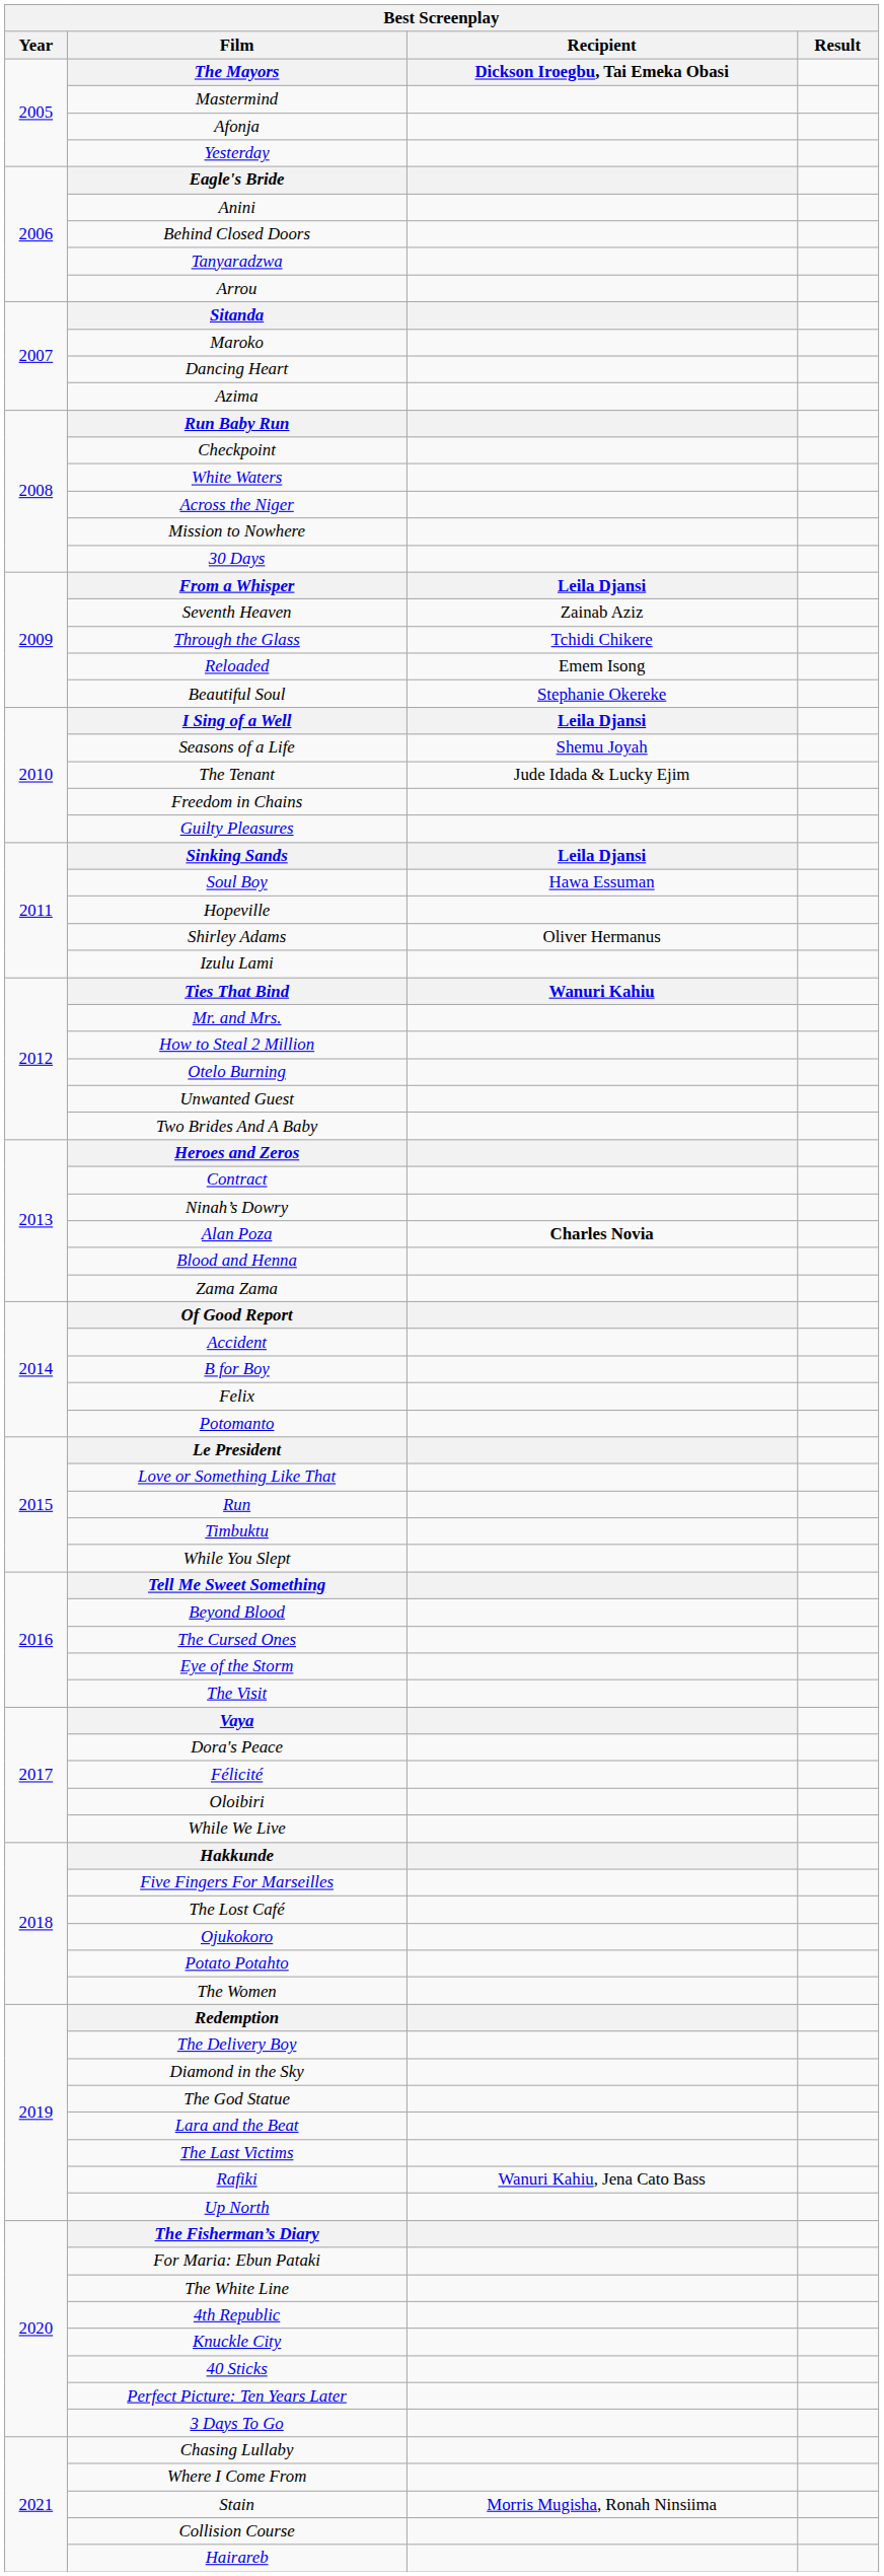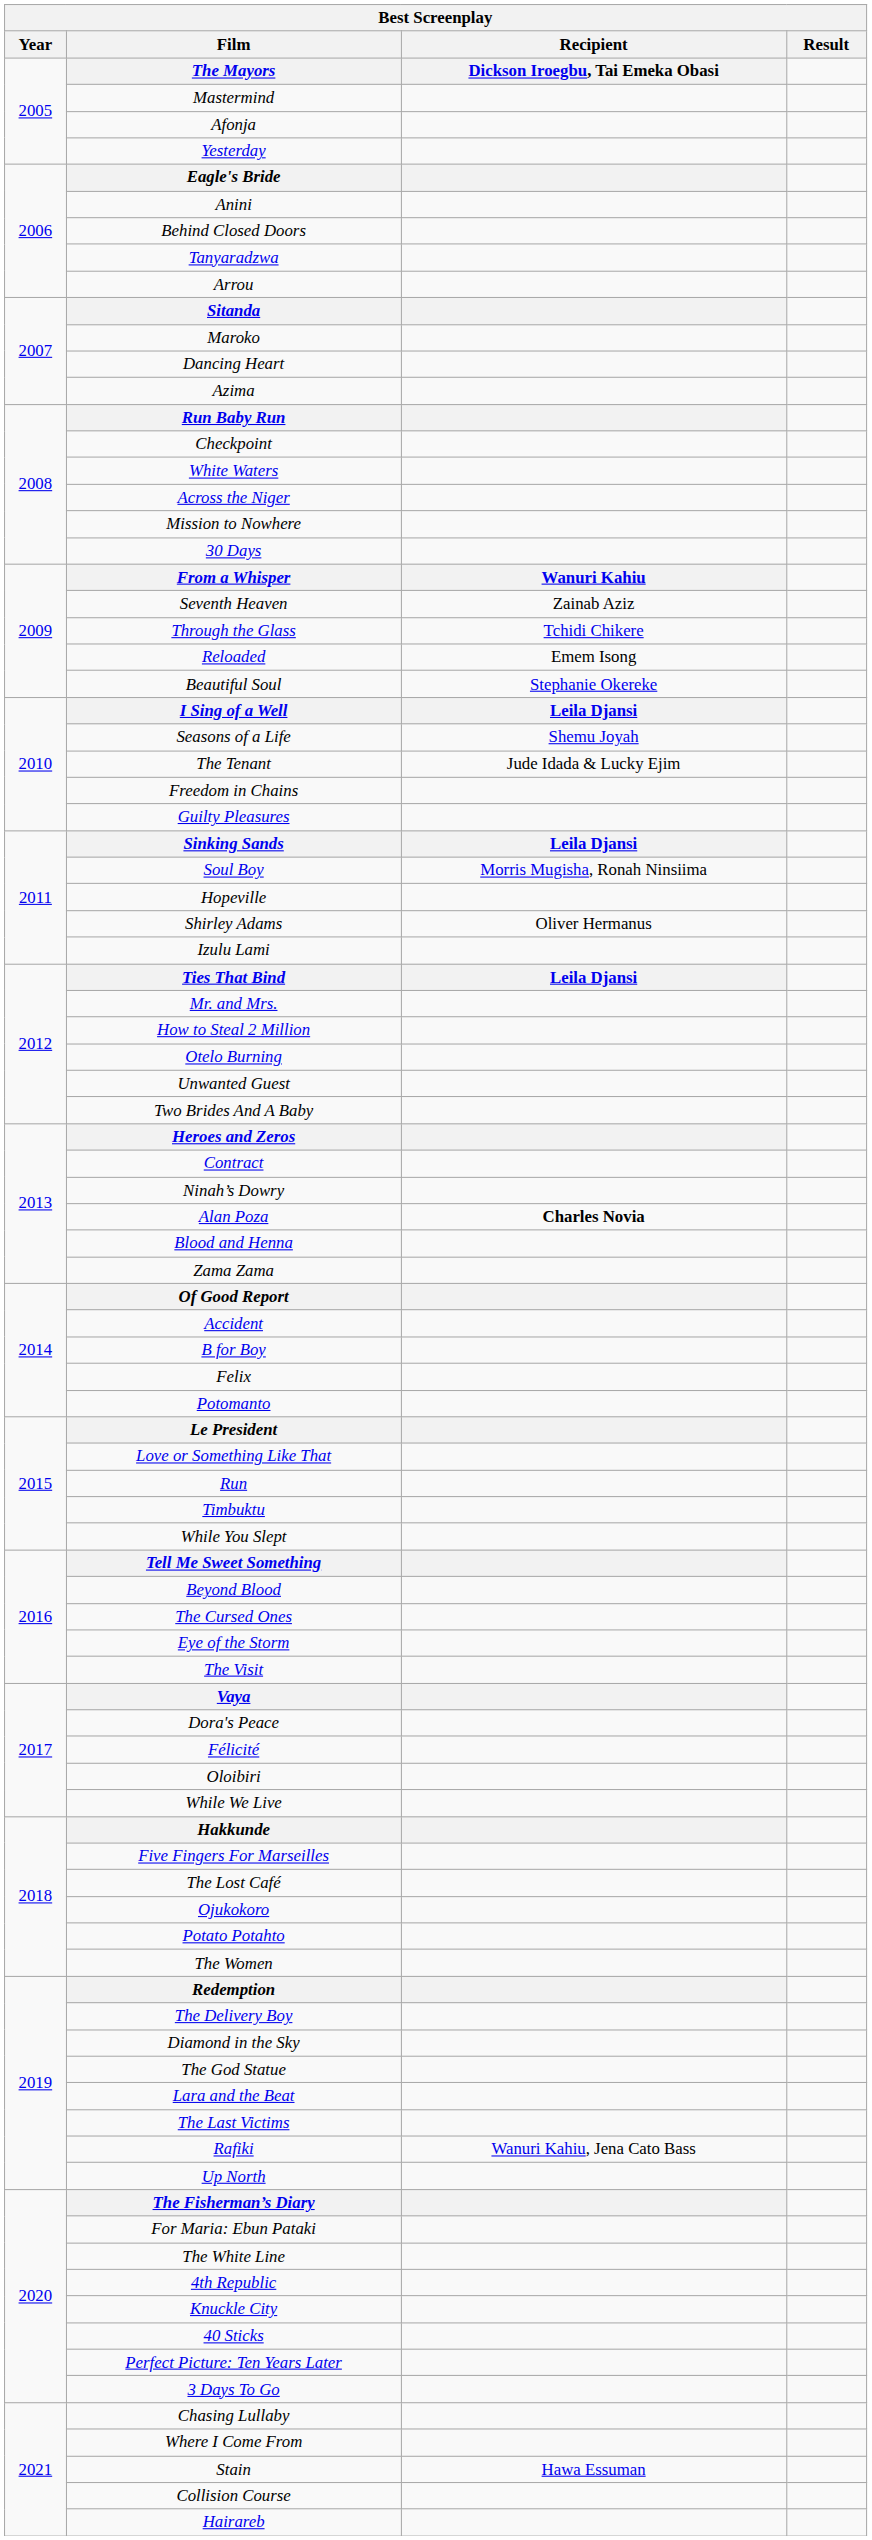 <table class=wikitable style="text-align:center" width="65%">
 <tr>
 <th colspan="4">Best Screenplay</th>
 </tr>
 <tr>
 <th>Year</th>
 <th>Film</th>
 <th>Recipient</th>
 <th>Result</th>
 </tr>
 <tr>
 <td rowspan="4"><a href='#'>2005</a></td>
 <th><em><a href='#'>The Mayors</a></em></th>
 <th><a href='#'>Dickson Iroegbu</a>, Tai Emeka Obasi</th>
 <td></td>
 </tr>
 <tr>
 <td><em>Mastermind</em></td>
 <td></td>
 <td></td>
 </tr>
 <tr>
 <td><em>Afonja</em></td>
 <td></td>
 <td></td>
 </tr>
 <tr>
 <td><em><a href='#'>Yesterday</a></em></td>
 <td></td>
 <td></td>
 </tr>
 <tr>
 <td rowspan="5"><a href='#'>2006</a></td>
 <th><em>Eagle's Bride</em></th>
 <th></th>
 <td></td>
 </tr>
 <tr>
 <td><em>Anini</em></td>
 <td></td>
 <td></td>
 </tr>
 <tr>
 <td><em>Behind Closed Doors</em></td>
 <td></td>
 <td></td>
 </tr>
 <tr>
 <td><em><a href='#'>Tanyaradzwa</a></em></td>
 <td></td>
 <td></td>
 </tr>
 <tr>
 <td><em>Arrou</em></td>
 <td></td>
 <td></td>
 </tr>
 <tr>
 <td rowspan="4"><a href='#'>2007</a></td>
 <th><em><a href='#'>Sitanda</a></em></th>
 <th></th>
 <td></td>
 </tr>
 <tr>
 <td><em>Maroko</em></td>
 <td></td>
 <td></td>
 </tr>
 <tr>
 <td><em>Dancing Heart</em></td>
 <td></td>
 <td></td>
 </tr>
 <tr>
 <td><em>Azima</em></td>
 <td></td>
 <td></td>
 </tr>
 <tr>
 <td rowspan="6"><a href='#'>2008</a></td>
 <th><em><a href='#'>Run Baby Run</a></em></th>
 <th></th>
 <td></td>
 </tr>
 <tr>
 <td><em>Checkpoint</em></td>
 <td></td>
 <td></td>
 </tr>
 <tr>
 <td><em><a href='#'>White Waters</a></em></td>
 <td></td>
 <td></td>
 </tr>
 <tr>
 <td><em><a href='#'>Across the Niger</a></em></td>
 <td></td>
 <td></td>
 </tr>
 <tr>
 <td><em>Mission to Nowhere</em></td>
 <td></td>
 <td></td>
 </tr>
 <tr>
 <td><em><a href='#'>30 Days</a></em></td>
 <td></td>
 <td></td>
 </tr>
 <tr>
 <td rowspan="5"><a href='#'>2009</a></td>
 <th><em><a href='#'>From a Whisper</a></em></th>
-<th><a href='#'>Leila Djansi</a></th>
+<th><a href='#'>Wanuri Kahiu</a></th>
 <td></td>
 </tr>
 <tr>
 <td><em>Seventh Heaven</em></td>
 <td>Zainab Aziz</td>
 <td></td>
 </tr>
 <tr>
 <td><em><a href='#'>Through the Glass</a></em></td>
 <td><a href='#'>Tchidi Chikere</a></td>
 <td></td>
 </tr>
 <tr>
 <td><em><a href='#'>Reloaded</a></em></td>
 <td>Emem Isong</td>
 <td></td>
 </tr>
 <tr>
 <td><em>Beautiful Soul</em></td>
 <td><a href='#'>Stephanie Okereke</a></td>
 <td></td>
 </tr>
 <tr>
 <td rowspan="5"><a href='#'>2010</a></td>
 <th><em><a href='#'>I Sing of a Well</a></em></th>
 <th><a href='#'>Leila Djansi</a></th>
 <td></td>
 </tr>
 <tr>
 <td><em>Seasons of a Life</em></td>
 <td><a href='#'>Shemu Joyah</a></td>
 <td></td>
 </tr>
 <tr>
 <td><em>The Tenant</em></td>
 <td>Jude Idada & Lucky Ejim</td>
 <td></td>
 </tr>
 <tr>
 <td><em>Freedom in Chains</em></td>
 <td></td>
 <td></td>
 </tr>
 <tr>
 <td><em><a href='#'>Guilty Pleasures</a></em></td>
 <td></td>
 <td></td>
 </tr>
 <tr>
 <td rowspan="5"><a href='#'>2011</a></td>
 <th><em><a href='#'>Sinking Sands</a></em></th>
 <th><a href='#'>Leila Djansi</a></th>
 <td></td>
 </tr>
 <tr>
 <td><em><a href='#'>Soul Boy</a></em></td>
-<td><a href='#'>Hawa Essuman</a></td>
+<td><a href='#'>Morris Mugisha</a>, Ronah Ninsiima</td>
 <td></td>
 </tr>
 <tr>
 <td><em>Hopeville</em></td>
 <td></td>
 <td></td>
 </tr>
 <tr>
 <td><em>Shirley Adams</em></td>
 <td>Oliver Hermanus</td>
 <td></td>
 </tr>
 <tr>
 <td><em>Izulu Lami</em></td>
 <td></td>
 <td></td>
 </tr>
 <tr>
 <td rowspan="6"><a href='#'>2012</a></td>
 <th><em><a href='#'>Ties That Bind</a></em></th>
-<th><a href='#'>Wanuri Kahiu</a></th>
+<th><a href='#'>Leila Djansi</a></th>
 <td></td>
 </tr>
 <tr>
 <td><em><a href='#'>Mr. and Mrs.</a></em></td>
 <td></td>
 <td></td>
 </tr>
 <tr>
 <td><em><a href='#'>How to Steal 2 Million</a></em></td>
 <td></td>
 <td></td>
 </tr>
 <tr>
 <td><em><a href='#'>Otelo Burning</a></em></td>
 <td></td>
 <td></td>
 </tr>
 <tr>
 <td><em>Unwanted Guest</em></td>
 <td></td>
 <td></td>
 </tr>
 <tr>
 <td><em>Two Brides And A Baby</em></td>
 <td></td>
 <td></td>
 </tr>
 <tr>
 <td rowspan="6"><a href='#'>2013</a></td>
 <th><em><a href='#'>Heroes and Zeros</a></em></th>
 <th></th>
 <td></td>
 </tr>
 <tr>
 <td><em><a href='#'>Contract</a></em></td>
 <td></td>
 <td></td>
 </tr>
 <tr>
 <td><em>Ninah’s Dowry</em></td>
 <td></td>
 <td></td>
 </tr>
 <tr>
 <td><em><a href='#'>Alan Poza</a></em></td>
 <td><strong>Charles Novia</strong></td>
 <td></td>
 </tr>
 <tr>
 <td><em><a href='#'>Blood and Henna</a></em></td>
 <td></td>
 <td></td>
 </tr>
 <tr>
 <td><em>Zama Zama</em></td>
 <td></td>
 <td></td>
 </tr>
 <tr>
 <td rowspan="5"><a href='#'>2014</a></td>
 <th><em>Of Good Report</em></th>
 <th></th>
 <td></td>
 </tr>
 <tr>
 <td><em><a href='#'>Accident</a></em></td>
 <td></td>
 <td></td>
 </tr>
 <tr>
 <td><em><a href='#'>B for Boy</a></em></td>
 <td></td>
 <td></td>
 </tr>
 <tr>
 <td><em>Felix</em></td>
 <td></td>
 <td></td>
 </tr>
 <tr>
 <td><em><a href='#'>Potomanto</a></em></td>
 <td></td>
 <td></td>
 </tr>
 <tr>
 <td rowspan="5"><a href='#'>2015</a></td>
 <th><em>Le President</em></th>
 <th></th>
 <td></td>
 </tr>
 <tr>
 <td><em><a href='#'>Love or Something Like That</a></em></td>
 <td></td>
 <td></td>
 </tr>
 <tr>
 <td><em><a href='#'>Run</a></em></td>
 <td></td>
 <td></td>
 </tr>
 <tr>
 <td><em><a href='#'>Timbuktu</a></em></td>
 <td></td>
 <td></td>
 </tr>
 <tr>
 <td><em>While You Slept</em></td>
 <td></td>
 <td></td>
 </tr>
 <tr>
 <td rowspan="5"><a href='#'>2016</a></td>
 <th><em><a href='#'>Tell Me Sweet Something</a></em></th>
 <th></th>
 <td></td>
 </tr>
 <tr>
 <td><em><a href='#'>Beyond Blood</a></em></td>
 <td></td>
 <td></td>
 </tr>
 <tr>
 <td><em><a href='#'>The Cursed Ones</a></em></td>
 <td></td>
 <td></td>
 </tr>
 <tr>
 <td><em><a href='#'>Eye of the Storm</a></em></td>
 <td></td>
 <td></td>
 </tr>
 <tr>
 <td><em><a href='#'>The Visit</a></em></td>
 <td></td>
 <td></td>
 </tr>
 <tr>
 <td rowspan="5"><a href='#'>2017</a></td>
 <th><em><a href='#'>Vaya</a></em></th>
 <th></th>
 <td></td>
 </tr>
 <tr>
 <td><em>Dora's Peace</em></td>
 <td></td>
 <td></td>
 </tr>
 <tr>
 <td><em><a href='#'>Félicité</a></em></td>
 <td></td>
 <td></td>
 </tr>
 <tr>
 <td><em>Oloibiri</em></td>
 <td></td>
 <td></td>
 </tr>
 <tr>
 <td><em>While We Live</em></td>
 <td></td>
 <td></td>
 </tr>
 <tr>
 <td rowspan="6"><a href='#'>2018</a></td>
 <th><strong><em>Hakkunde</em></strong></th>
 <th></th>
 <td></td>
 </tr>
 <tr>
 <td><em><a href='#'>Five Fingers For Marseilles</a></em></td>
 <td></td>
 <td></td>
 </tr>
 <tr>
 <td><em>The Lost Café</em></td>
 <td></td>
 <td></td>
 </tr>
 <tr>
 <td><em><a href='#'>Ojukokoro</a></em></td>
 <td></td>
 <td></td>
 </tr>
 <tr>
 <td><em><a href='#'>Potato Potahto</a></em></td>
 <td></td>
 <td></td>
 </tr>
 <tr>
 <td><em>The Women</em></td>
 <td></td>
 <td></td>
 </tr>
 <tr>
 <td rowspan="8"><a href='#'>2019</a></td>
 <th><em>Redemption</em></th>
 <th></th>
 <td></td>
 </tr>
 <tr>
 <td><em><a href='#'>The Delivery Boy</a></em></td>
 <td></td>
 <td></td>
 </tr>
 <tr>
 <td><em>Diamond in the Sky</em></td>
 <td></td>
 <td></td>
 </tr>
 <tr>
 <td><em>The God Statue</em></td>
 <td></td>
 <td></td>
 </tr>
 <tr>
 <td><em><a href='#'>Lara and the Beat</a></em></td>
 <td></td>
 <td></td>
 </tr>
 <tr>
 <td><em><a href='#'>The Last Victims</a></em></td>
 <td></td>
 <td></td>
 </tr>
 <tr>
 <td><em><a href='#'>Rafiki</a></em></td>
 <td><a href='#'>Wanuri Kahiu</a>, Jena Cato Bass</td>
 <td></td>
 </tr>
 <tr>
 <td><em><a href='#'>Up North</a></em></td>
 <td></td>
 <td></td>
 </tr>
 <tr>
 <td rowspan="8"><a href='#'>2020</a></td>
 <th><strong><em><a href='#'>The Fisherman’s Diary</a></em></strong></th>
 <th></th>
 <td></td>
 </tr>
 <tr>
 <td><em>For Maria: Ebun Pataki</em></td>
 <td></td>
 <td></td>
 </tr>
 <tr>
 <td><em>The White Line</em></td>
 <td></td>
 <td></td>
 </tr>
 <tr>
 <td><em><a href='#'>4th Republic</a></em></td>
 <td></td>
 <td></td>
 </tr>
 <tr>
 <td><em><a href='#'>Knuckle City</a></em></td>
 <td></td>
 <td></td>
 </tr>
 <tr>
 <td><em><a href='#'>40 Sticks</a></em></td>
 <td></td>
 <td></td>
 </tr>
 <tr>
 <td><em><a href='#'>Perfect Picture: Ten Years Later</a></em></td>
 <td></td>
 <td></td>
 </tr>
 <tr>
 <td><em><a href='#'>3 Days To Go</a></em></td>
 <td></td>
 <td></td>
 </tr>
 <tr>
 <td rowspan="5"><a href='#'>2021</a></td>
 <td><em>Chasing Lullaby</em></td>
 <td></td>
 <td></td>
 </tr>
 <tr>
 <td><em>Where I Come From</em></td>
 <td></td>
 <td></td>
 </tr>
 <tr>
 <td><em>Stain</em></td>
-<td><a href='#'>Morris Mugisha</a>, Ronah Ninsiima</td>
+<td><a href='#'>Hawa Essuman</a></td>
 <td></td>
 </tr>
 <tr>
 <td><em>Collision Course</em></td>
 <td></td>
 <td></td>
 </tr>
 <tr>
 <td><em><a href='#'>Hairareb</a></em></td>
 <td></td>
 <td></td>
 </tr>
 </table>
